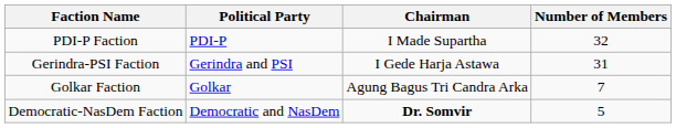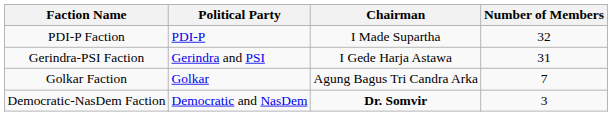 <table class="wikitable">
 <tr>
 <th>Faction Name</th>
 <th>Political Party</th>
 <th>Chairman</th>
 <th>Number of Members</th>
 </tr>
 <tr>
 <td align=center>PDI-P Faction</td>
 <td><a href='#'>PDI-P</a></td>
 <td align=center>I Made Supartha</td>
 <td align=center>32</td>
 </tr>
 <tr>
 <td align="center">Gerindra-PSI Faction</td>
 <td><a href='#'>Gerindra</a> and <a href='#'>PSI</a></td>
 <td align="center">I Gede Harja Astawa</td>
 <td align="center">31</td>
 </tr>
 <tr>
 <td align="center">Golkar Faction</td>
 <td><a href='#'>Golkar</a></td>
 <td align="center">Agung Bagus Tri Candra Arka</td>
 <td align="center">7</td>
 </tr>
 <tr>
 <td align=center>Democratic-NasDem Faction</td>
 <td><a href='#'>Democratic</a> and <a href='#'>NasDem</a></td>
 <td align=center><strong>Dr. Somvir</strong></td>
-<td align=center>5</td>
+<td align=center>3</td>
 </tr>
 </table>
